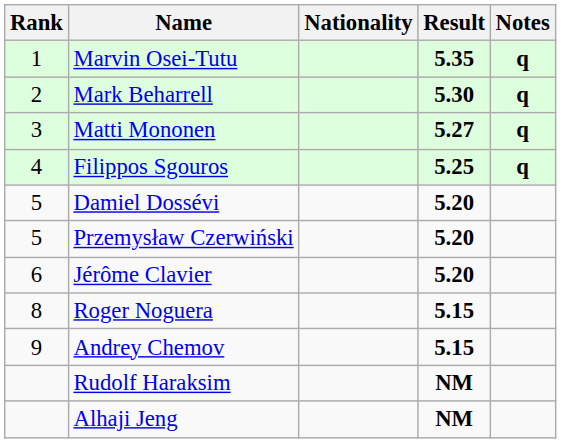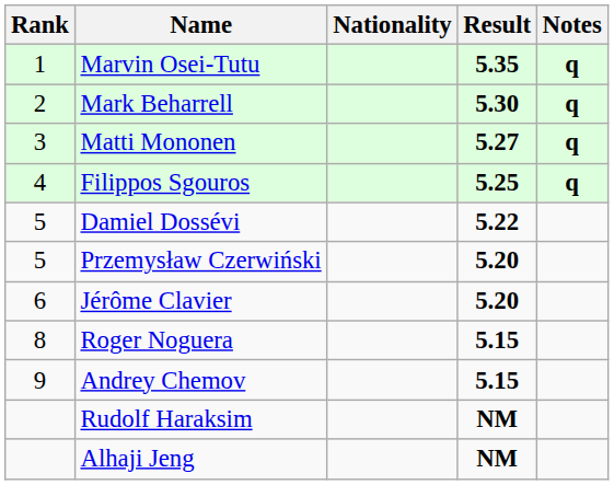 <table class="wikitable sortable" style="text-align:center">
 <tr>
 <th>Rank</th>
 <th>Name</th>
 <th>Nationality</th>
 <th>Result</th>
 <th>Notes</th>
 </tr>
 <tr bgcolor=ddffdd>
 <td>1</td>
 <td align=left><a href='#'>Marvin Osei-Tutu</a></td>
 <td align=left></td>
 <td><strong>5.35</strong></td>
 <td><strong>q</strong></td>
 </tr>
 <tr bgcolor=ddffdd>
 <td>2</td>
 <td align=left><a href='#'>Mark Beharrell</a></td>
 <td align=left></td>
 <td><strong>5.30</strong></td>
 <td><strong>q</strong></td>
 </tr>
 <tr bgcolor=ddffdd>
 <td>3</td>
 <td align=left><a href='#'>Matti Mononen</a></td>
 <td align=left></td>
 <td><strong>5.27</strong></td>
 <td><strong>q</strong></td>
 </tr>
 <tr bgcolor=ddffdd>
 <td>4</td>
 <td align=left><a href='#'>Filippos Sgouros</a></td>
 <td align=left></td>
 <td><strong>5.25</strong></td>
 <td><strong>q</strong></td>
 </tr>
 <tr>
 <td>5</td>
 <td align=left><a href='#'>Damiel Dossévi</a></td>
 <td align=left></td>
-<td><strong>5.20</strong></td>
+<td><strong>5.22</strong></td>
 <td></td>
 </tr>
 <tr>
 <td>5</td>
 <td align=left><a href='#'>Przemysław Czerwiński</a></td>
 <td align=left></td>
 <td><strong>5.20</strong></td>
 <td></td>
 </tr>
 <tr>
 <td>6</td>
 <td align=left><a href='#'>Jérôme Clavier</a></td>
 <td align=left></td>
 <td><strong>5.20</strong></td>
 <td></td>
 </tr>
 <tr>
 <td>8</td>
 <td align=left><a href='#'>Roger Noguera</a></td>
 <td align=left></td>
 <td><strong>5.15</strong></td>
 <td></td>
 </tr>
 <tr>
 <td>9</td>
 <td align=left><a href='#'>Andrey Chemov</a></td>
 <td align=left></td>
 <td><strong>5.15</strong></td>
 <td></td>
 </tr>
 <tr>
 <td></td>
 <td align=left><a href='#'>Rudolf Haraksim</a></td>
 <td align=left></td>
 <td><strong>NM</strong></td>
 <td></td>
 </tr>
 <tr>
 <td></td>
 <td align=left><a href='#'>Alhaji Jeng</a></td>
 <td align=left></td>
 <td><strong>NM</strong></td>
 <td></td>
 </tr>
 </table>
